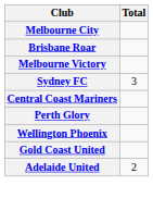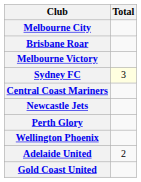 <table class="sortable wikitable plainrowheaders">
 <tr>
 <th scope="col">Club</th>
 <th scope="col">Total</th>
 </tr>
 <tr>
 <th scope="row"><a href='#'>Melbourne City</a></th>
 <td align=center></td>
 </tr>
 <tr>
 <th scope="row"><a href='#'>Brisbane Roar</a></th>
 <td align="center"></td>
 </tr>
 <tr>
 <th scope="row"><a href='#'>Melbourne Victory</a></th>
 <td align="center"></td>
 </tr>
 <tr>
 <th scope="row"><a href='#'>Sydney FC</a></th>
-<td align="center">3</td>
+<td align="center" style="background: lightyellow;">3</td>
 </tr>
 <tr>
 <th scope="row"><a href='#'>Central Coast Mariners</a></th>
 <td align="center"></td>
+</tr>
+<tr>
+<th scope="row"><a href='#'>Newcastle Jets</a></th>
+<td align=center></td>
 </tr>
 <tr>
 <th scope="row"><a href='#'>Perth Glory</a></th>
 <td align=center></td>
 </tr>
 <tr>
 <th scope="row"><a href='#'>Wellington Phoenix</a></th>
 <td align=center></td>
 </tr>
 <tr>
+<th scope="row"><a href='#'>Adelaide United</a></th>
+<td align=center>2</td>
+</tr>
+<tr>
 <th scope="row"><a href='#'>Gold Coast United</a></th>
 <td align=center></td>
 </tr>
-<tr>
-<th scope="row"><a href='#'>Adelaide United</a></th>
-<td align=center>2</td>
-</tr>
 </table>
